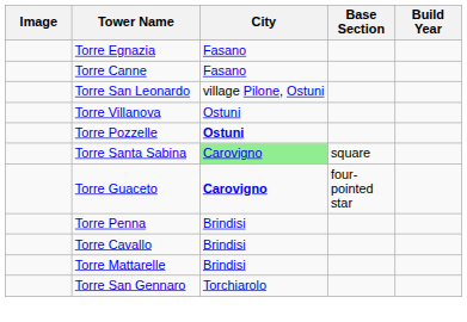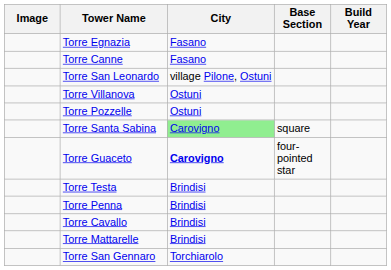 <table class="wikitable">
 <tr>
 <th width="75px">Image</th>
 <th width="150px">Tower Name</th>
 <th width="150px">City</th>
 <th width="75px">Base Section</th>
 <th width="75px">Build Year</th>
 </tr>
 <tr>
 <td></td>
 <td><a href='#'>Torre Egnazia</a></td>
 <td><a href='#'>Fasano</a></td>
 <td></td>
 <td></td>
 </tr>
 <tr>
 <td></td>
 <td><a href='#'>Torre Canne</a></td>
 <td><a href='#'>Fasano</a></td>
 <td></td>
 <td></td>
 </tr>
 <tr>
 <td></td>
 <td><a href='#'>Torre San Leonardo</a></td>
 <td>village <a href='#'>Pilone</a>, <a href='#'>Ostuni</a></td>
 <td></td>
 <td></td>
 </tr>
 <tr>
 <td></td>
 <td><a href='#'>Torre Villanova</a></td>
 <td><a href='#'>Ostuni</a></td>
 <td></td>
 <td></td>
 </tr>
 <tr>
 <td></td>
 <td><a href='#'>Torre Pozzelle</a></td>
-<td><strong><a href='#'>Ostuni</a></strong></td>
+<td><a href='#'>Ostuni</a></td>
 <td></td>
 <td></td>
 </tr>
 <tr>
 <td></td>
 <td><a href='#'>Torre Santa Sabina</a></td>
 <td style="background: lightgreen;"><a href='#'>Carovigno</a></td>
 <td>square</td>
 <td></td>
 </tr>
 <tr>
 <td></td>
 <td><a href='#'>Torre Guaceto</a></td>
 <td><strong><a href='#'>Carovigno</a></strong></td>
 <td>four-pointed star</td>
+<td></td>
+</tr>
+<tr>
+<td></td>
+<td><a href='#'>Torre Testa</a></td>
+<td><a href='#'>Brindisi</a></td>
+<td></td>
 <td></td>
 </tr>
 <tr>
 <td></td>
 <td><a href='#'>Torre Penna</a></td>
 <td><a href='#'>Brindisi</a></td>
 <td></td>
 <td></td>
 </tr>
 <tr>
 <td></td>
 <td><a href='#'>Torre Cavallo</a></td>
 <td><a href='#'>Brindisi</a></td>
 <td></td>
 <td></td>
 </tr>
 <tr>
 <td></td>
 <td><a href='#'>Torre Mattarelle</a></td>
 <td><a href='#'>Brindisi</a></td>
 <td></td>
 <td></td>
 </tr>
 <tr>
 <td></td>
 <td><a href='#'>Torre San Gennaro</a></td>
 <td><a href='#'>Torchiarolo</a></td>
 <td></td>
 <td></td>
 </tr>
 </table>
